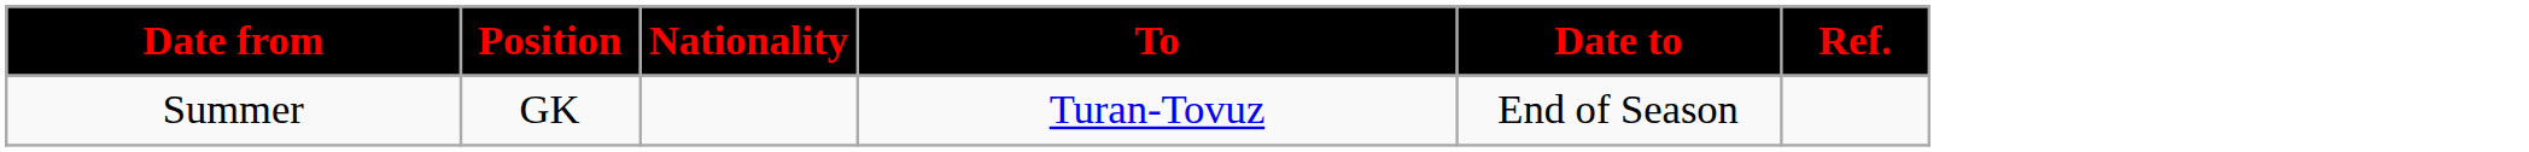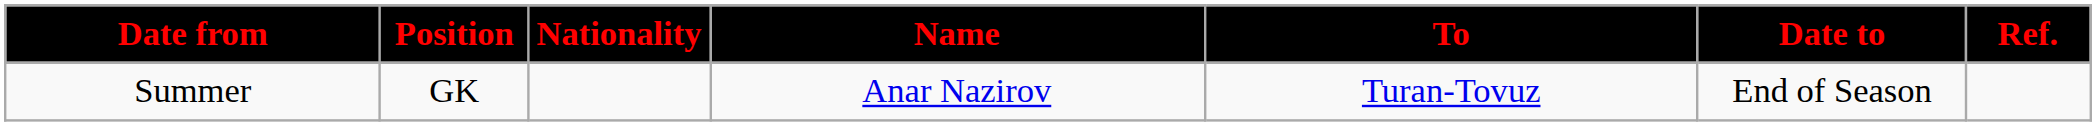 <table class="wikitable" style="text-align:center; font-size:90%">
 <tr>
 <th style="background:#000000; color:#FF0000; width:150px;">Date from</th>
 <th style="background:#000000; color:#FF0000; width:55px;">Position</th>
 <th style="background:#000000; color:#FF0000; width:55px;">Nationality</th>
+<th style="background:#000000; color:#FF0000; width:200px;">Name</th>
 <th style="background:#000000; color:#FF0000; width:200px;">To</th>
 <th style="background:#000000; color:#FF0000; width:105px;">Date to</th>
 <th style="background:#000000; color:#FF0000; width:45px;">Ref.</th>
 </tr>
 <tr>
 <td>Summer</td>
 <td>GK</td>
 <td></td>
+<td><a href='#'>Anar Nazirov</a></td>
 <td><a href='#'>Turan-Tovuz</a></td>
 <td>End of Season</td>
 <td></td>
 </tr>
 </table>
